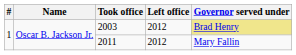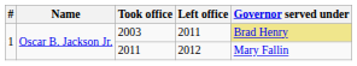 <table class="wikitable">
 <tr>
 <th>#</th>
 <th>Name</th>
 <th>Took office</th>
 <th>Left office</th>
 <th><a href='#'>Governor</a> served under</th>
 </tr>
 <tr>
 <td rowspan=2>1</td>
 <td rowspan=2><a href='#'>Oscar B. Jackson Jr.</a></td>
 <td>2003</td>
-<td>2012</td>
+<td>2011</td>
 <td style="background: khaki;"><a href='#'>Brad Henry</a></td>
 </tr>
 <tr>
 <td>2011</td>
 <td>2012</td>
 <td><a href='#'>Mary Fallin</a></td>
 </tr>
 </table>
